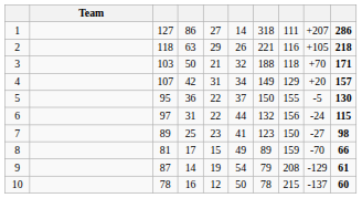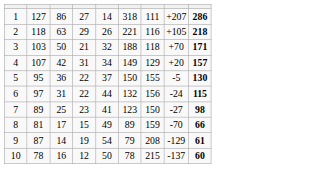 <table class="wikitable" style="text-align:center;">
 <tr>
 <th width="30"></th>
-<th width="175">Team</th>
 <th width="30"></th>
 <th width="30"></th>
 <th width="30"></th>
 <th width="30"></th>
 <th width="30"></th>
 <th width="30"></th>
 <th width="30"></th>
 <th width="30"></th>
 </tr>
 <tr>
 <td>1</td>
-<td align=left></td>
 <td>127</td>
 <td>86</td>
 <td>27</td>
 <td>14</td>
 <td>318</td>
 <td>111</td>
 <td>+207</td>
 <td><strong>286</strong></td>
 </tr>
 <tr>
 <td>2</td>
-<td align=left></td>
 <td>118</td>
 <td>63</td>
 <td>29</td>
 <td>26</td>
 <td>221</td>
 <td>116</td>
 <td>+105</td>
 <td><strong>218</strong></td>
 </tr>
 <tr>
 <td>3</td>
-<td align=left></td>
 <td>103</td>
 <td>50</td>
 <td>21</td>
 <td>32</td>
 <td>188</td>
 <td>118</td>
 <td>+70</td>
 <td><strong>171</strong></td>
 </tr>
 <tr>
 <td>4</td>
-<td align=left></td>
 <td>107</td>
 <td>42</td>
 <td>31</td>
 <td>34</td>
 <td>149</td>
 <td>129</td>
 <td>+20</td>
 <td><strong>157</strong></td>
 </tr>
 <tr>
 <td>5</td>
-<td align=left></td>
 <td>95</td>
 <td>36</td>
 <td>22</td>
 <td>37</td>
 <td>150</td>
 <td>155</td>
 <td>-5</td>
 <td><strong>130</strong></td>
 </tr>
 <tr>
 <td>6</td>
-<td align=left></td>
 <td>97</td>
 <td>31</td>
 <td>22</td>
 <td>44</td>
 <td>132</td>
 <td>156</td>
 <td>-24</td>
 <td><strong>115</strong></td>
 </tr>
 <tr>
 <td>7</td>
-<td align=left></td>
 <td>89</td>
 <td>25</td>
 <td>23</td>
 <td>41</td>
 <td>123</td>
 <td>150</td>
 <td>-27</td>
 <td><strong>98</strong></td>
 </tr>
 <tr>
 <td>8</td>
-<td align=left></td>
 <td>81</td>
 <td>17</td>
 <td>15</td>
 <td>49</td>
 <td>89</td>
 <td>159</td>
 <td>-70</td>
 <td><strong>66</strong></td>
 </tr>
 <tr>
 <td>9</td>
-<td align=left></td>
 <td>87</td>
 <td>14</td>
 <td>19</td>
 <td>54</td>
 <td>79</td>
 <td>208</td>
 <td>-129</td>
 <td><strong>61</strong></td>
 </tr>
 <tr>
 <td>10</td>
-<td align=left></td>
 <td>78</td>
 <td>16</td>
 <td>12</td>
 <td>50</td>
 <td>78</td>
 <td>215</td>
 <td>-137</td>
 <td><strong>60</strong></td>
 </tr>
 </table>
